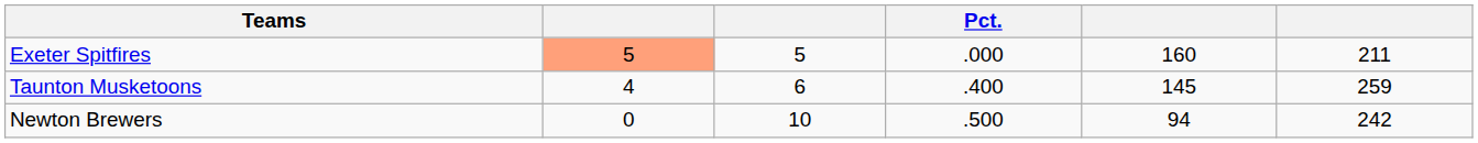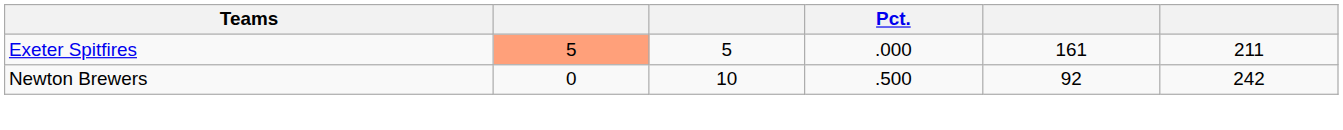 <table class="wikitable sortable" width="57%" style="text-align:center;">
 <tr>
 <th width="22%">Teams</th>
 <th width="7%"></th>
 <th width="7%"></th>
 <th width="8%"><a href='#'>Pct.</a></th>
 <th width="8%"></th>
 <th width="8%"></th>
 </tr>
 <tr>
 <td align=left><a href='#'>Exeter Spitfires</a></td>
 <td style="background: lightsalmon;">5</td>
 <td>5</td>
 <td>.000</td>
-<td>160</td>
+<td>161</td>
 <td>211</td>
-</tr>
-<tr>
-<td align=left><a href='#'>Taunton Musketoons</a></td>
-<td>4</td>
-<td>6</td>
-<td>.400</td>
-<td>145</td>
-<td>259</td>
 </tr>
 <tr>
 <td align=left>Newton Brewers</td>
 <td>0</td>
 <td>10</td>
 <td>.500</td>
-<td>94</td>
+<td>92</td>
 <td>242</td>
 </tr>
 </table>
